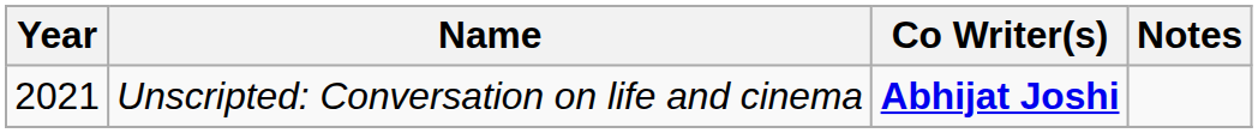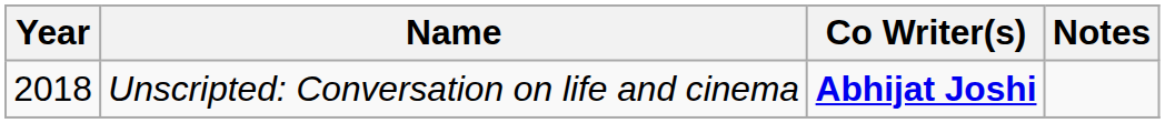 <table class="wikitable sortable">
 <tr>
 <th>Year</th>
 <th>Name</th>
 <th>Co Writer(s)</th>
 <th>Notes</th>
 </tr>
 <tr>
-<td>2021</td>
+<td>2018</td>
 <td><em>Unscripted: Conversation on life and cinema</em></td>
 <td><strong><a href='#'>Abhijat Joshi</a></strong></td>
 <td></td>
 </tr>
 <tr>
 </tr>
 </table>
